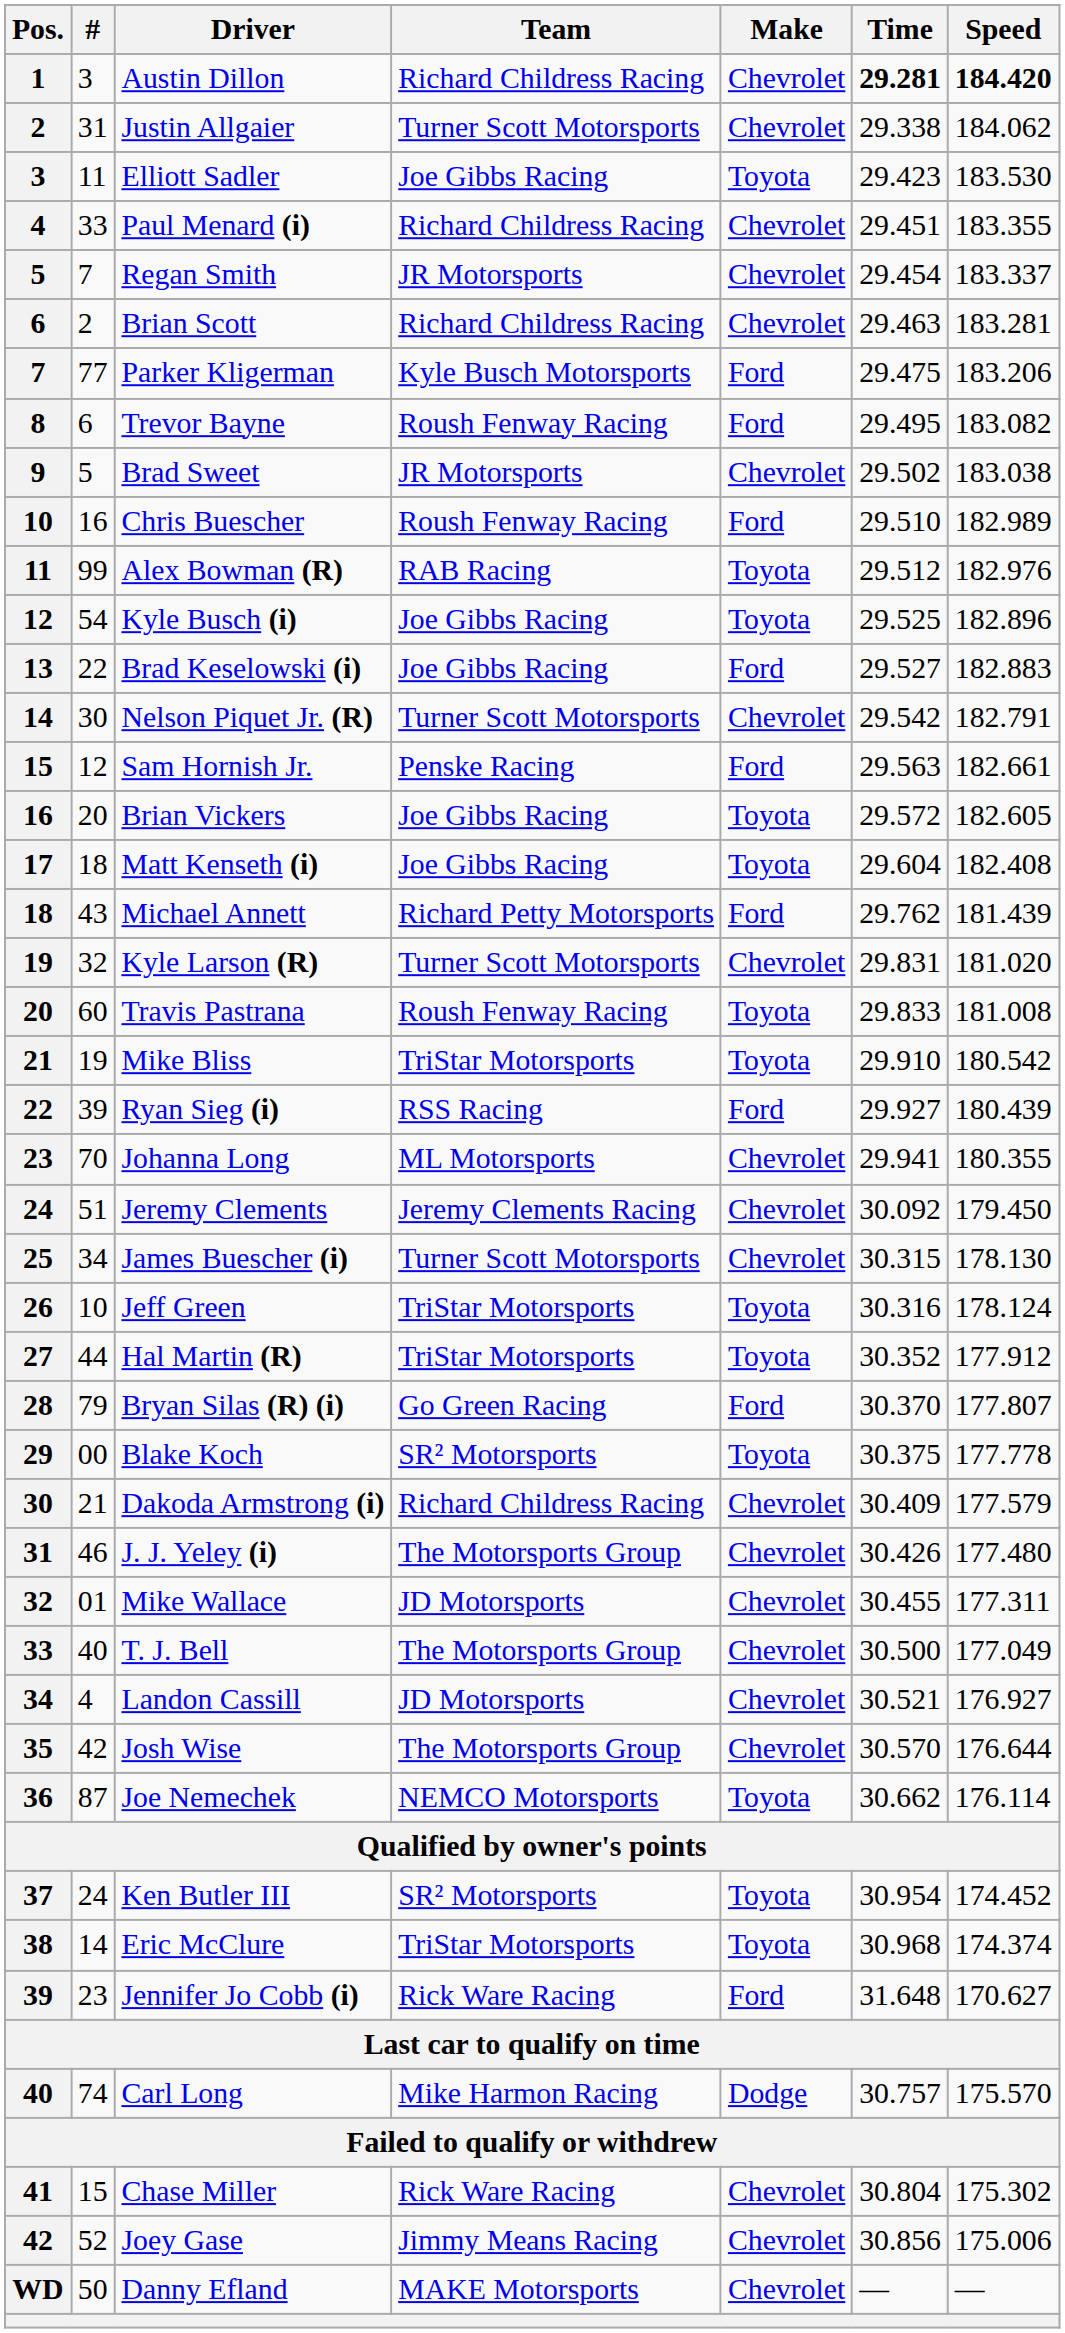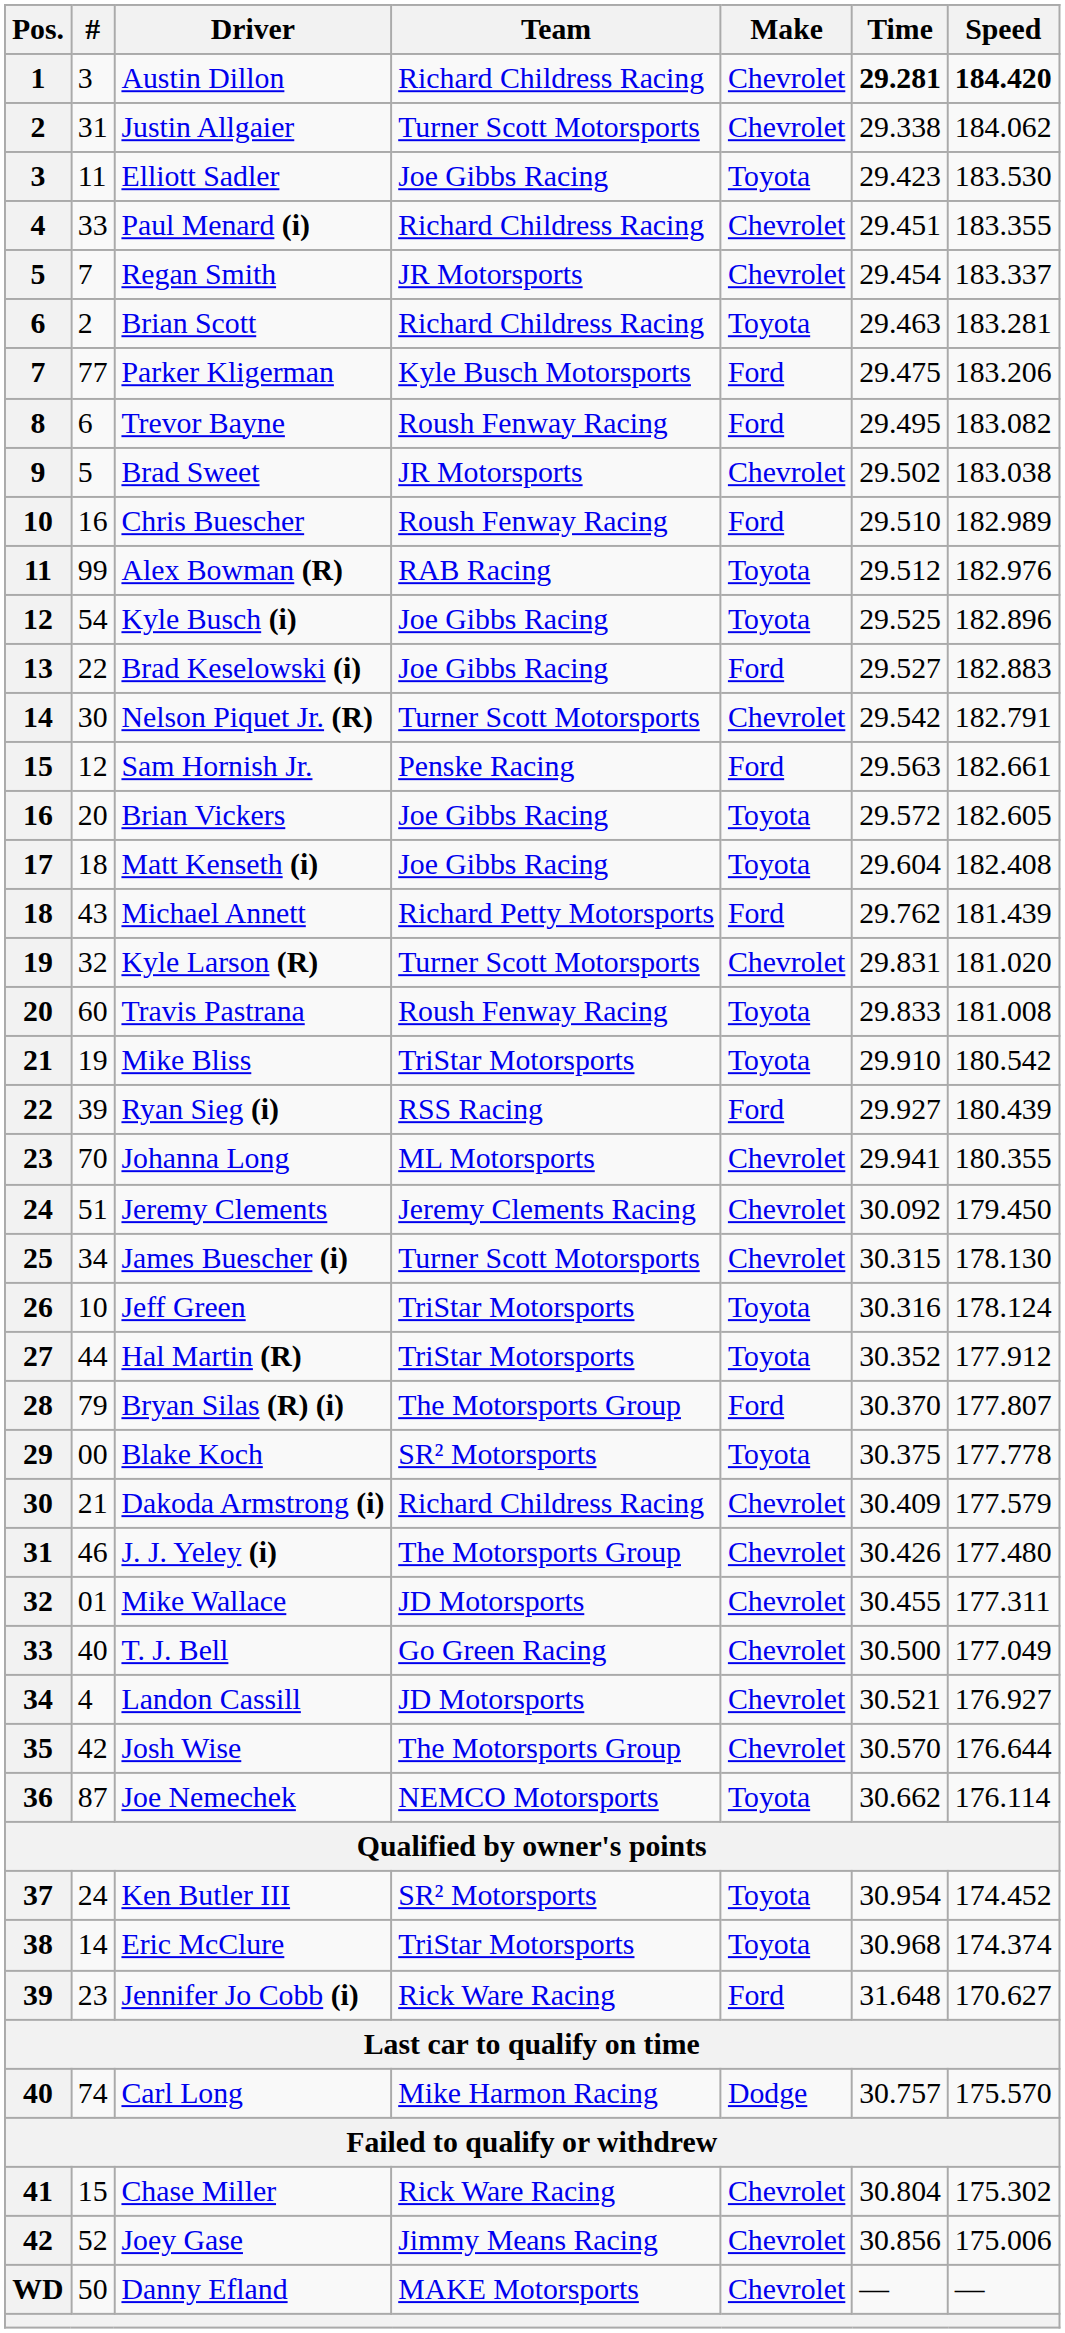 <table class="wikitable" style="font-size:95%">
 <tr>
 <th>Pos.</th>
 <th>#</th>
 <th>Driver</th>
 <th>Team</th>
 <th>Make</th>
 <th>Time</th>
 <th>Speed</th>
 </tr>
 <tr>
 <th>1</th>
 <td>3</td>
 <td><a href='#'>Austin Dillon</a></td>
 <td><a href='#'>Richard Childress Racing</a></td>
 <td><a href='#'>Chevrolet</a></td>
 <td><strong>29.281</strong></td>
 <td><strong>184.420</strong></td>
 </tr>
 <tr>
 <th>2</th>
 <td>31</td>
 <td><a href='#'>Justin Allgaier</a></td>
 <td><a href='#'>Turner Scott Motorsports</a></td>
 <td><a href='#'>Chevrolet</a></td>
 <td>29.338</td>
 <td>184.062</td>
 </tr>
 <tr>
 <th>3</th>
 <td>11</td>
 <td><a href='#'>Elliott Sadler</a></td>
 <td><a href='#'>Joe Gibbs Racing</a></td>
 <td><a href='#'>Toyota</a></td>
 <td>29.423</td>
 <td>183.530</td>
 </tr>
 <tr>
 <th>4</th>
 <td>33</td>
 <td><a href='#'>Paul Menard</a> <strong>(i)</strong></td>
 <td><a href='#'>Richard Childress Racing</a></td>
 <td><a href='#'>Chevrolet</a></td>
 <td>29.451</td>
 <td>183.355</td>
 </tr>
 <tr>
 <th>5</th>
 <td>7</td>
 <td><a href='#'>Regan Smith</a></td>
 <td><a href='#'>JR Motorsports</a></td>
 <td><a href='#'>Chevrolet</a></td>
 <td>29.454</td>
 <td>183.337</td>
 </tr>
 <tr>
 <th>6</th>
 <td>2</td>
 <td><a href='#'>Brian Scott</a></td>
 <td><a href='#'>Richard Childress Racing</a></td>
-<td><a href='#'>Chevrolet</a></td>
+<td><a href='#'>Toyota</a></td>
 <td>29.463</td>
 <td>183.281</td>
 </tr>
 <tr>
 <th>7</th>
 <td>77</td>
 <td><a href='#'>Parker Kligerman</a></td>
 <td><a href='#'>Kyle Busch Motorsports</a></td>
 <td><a href='#'>Ford</a></td>
 <td>29.475</td>
 <td>183.206</td>
 </tr>
 <tr>
 <th>8</th>
 <td>6</td>
 <td><a href='#'>Trevor Bayne</a></td>
 <td><a href='#'>Roush Fenway Racing</a></td>
 <td><a href='#'>Ford</a></td>
 <td>29.495</td>
 <td>183.082</td>
 </tr>
 <tr>
 <th>9</th>
 <td>5</td>
 <td><a href='#'>Brad Sweet</a></td>
 <td><a href='#'>JR Motorsports</a></td>
 <td><a href='#'>Chevrolet</a></td>
 <td>29.502</td>
 <td>183.038</td>
 </tr>
 <tr>
 <th>10</th>
 <td>16</td>
 <td><a href='#'>Chris Buescher</a></td>
 <td><a href='#'>Roush Fenway Racing</a></td>
 <td><a href='#'>Ford</a></td>
 <td>29.510</td>
 <td>182.989</td>
 </tr>
 <tr>
 <th>11</th>
 <td>99</td>
 <td><a href='#'>Alex Bowman</a> <strong>(R)</strong></td>
 <td><a href='#'>RAB Racing</a></td>
 <td><a href='#'>Toyota</a></td>
 <td>29.512</td>
 <td>182.976</td>
 </tr>
 <tr>
 <th>12</th>
 <td>54</td>
 <td><a href='#'>Kyle Busch</a> <strong>(i)</strong></td>
 <td><a href='#'>Joe Gibbs Racing</a></td>
 <td><a href='#'>Toyota</a></td>
 <td>29.525</td>
 <td>182.896</td>
 </tr>
 <tr>
 <th>13</th>
 <td>22</td>
 <td><a href='#'>Brad Keselowski</a> <strong>(i)</strong></td>
 <td><a href='#'>Joe Gibbs Racing</a></td>
 <td><a href='#'>Ford</a></td>
 <td>29.527</td>
 <td>182.883</td>
 </tr>
 <tr>
 <th>14</th>
 <td>30</td>
 <td><a href='#'>Nelson Piquet Jr.</a> <strong>(R)</strong></td>
 <td><a href='#'>Turner Scott Motorsports</a></td>
 <td><a href='#'>Chevrolet</a></td>
 <td>29.542</td>
 <td>182.791</td>
 </tr>
 <tr>
 <th>15</th>
 <td>12</td>
 <td><a href='#'>Sam Hornish Jr.</a></td>
 <td><a href='#'>Penske Racing</a></td>
 <td><a href='#'>Ford</a></td>
 <td>29.563</td>
 <td>182.661</td>
 </tr>
 <tr>
 <th>16</th>
 <td>20</td>
 <td><a href='#'>Brian Vickers</a></td>
 <td><a href='#'>Joe Gibbs Racing</a></td>
 <td><a href='#'>Toyota</a></td>
 <td>29.572</td>
 <td>182.605</td>
 </tr>
 <tr>
 <th>17</th>
 <td>18</td>
 <td><a href='#'>Matt Kenseth</a> <strong>(i)</strong></td>
 <td><a href='#'>Joe Gibbs Racing</a></td>
 <td><a href='#'>Toyota</a></td>
 <td>29.604</td>
 <td>182.408</td>
 </tr>
 <tr>
 <th>18</th>
 <td>43</td>
 <td><a href='#'>Michael Annett</a></td>
 <td><a href='#'>Richard Petty Motorsports</a></td>
 <td><a href='#'>Ford</a></td>
 <td>29.762</td>
 <td>181.439</td>
 </tr>
 <tr>
 <th>19</th>
 <td>32</td>
 <td><a href='#'>Kyle Larson</a> <strong>(R)</strong></td>
 <td><a href='#'>Turner Scott Motorsports</a></td>
 <td><a href='#'>Chevrolet</a></td>
 <td>29.831</td>
 <td>181.020</td>
 </tr>
 <tr>
 <th>20</th>
 <td>60</td>
 <td><a href='#'>Travis Pastrana</a></td>
 <td><a href='#'>Roush Fenway Racing</a></td>
 <td><a href='#'>Toyota</a></td>
 <td>29.833</td>
 <td>181.008</td>
 </tr>
 <tr>
 <th>21</th>
 <td>19</td>
 <td><a href='#'>Mike Bliss</a></td>
 <td><a href='#'>TriStar Motorsports</a></td>
 <td><a href='#'>Toyota</a></td>
 <td>29.910</td>
 <td>180.542</td>
 </tr>
 <tr>
 <th>22</th>
 <td>39</td>
 <td><a href='#'>Ryan Sieg</a> <strong>(i)</strong></td>
 <td><a href='#'>RSS Racing</a></td>
 <td><a href='#'>Ford</a></td>
 <td>29.927</td>
 <td>180.439</td>
 </tr>
 <tr>
 <th>23</th>
 <td>70</td>
 <td><a href='#'>Johanna Long</a></td>
 <td><a href='#'>ML Motorsports</a></td>
 <td><a href='#'>Chevrolet</a></td>
 <td>29.941</td>
 <td>180.355</td>
 </tr>
 <tr>
 <th>24</th>
 <td>51</td>
 <td><a href='#'>Jeremy Clements</a></td>
 <td><a href='#'>Jeremy Clements Racing</a></td>
 <td><a href='#'>Chevrolet</a></td>
 <td>30.092</td>
 <td>179.450</td>
 </tr>
 <tr>
 <th>25</th>
 <td>34</td>
 <td><a href='#'>James Buescher</a> <strong>(i)</strong></td>
 <td><a href='#'>Turner Scott Motorsports</a></td>
 <td><a href='#'>Chevrolet</a></td>
 <td>30.315</td>
 <td>178.130</td>
 </tr>
 <tr>
 <th>26</th>
 <td>10</td>
 <td><a href='#'>Jeff Green</a></td>
 <td><a href='#'>TriStar Motorsports</a></td>
 <td><a href='#'>Toyota</a></td>
 <td>30.316</td>
 <td>178.124</td>
 </tr>
 <tr>
 <th>27</th>
 <td>44</td>
 <td><a href='#'>Hal Martin</a> <strong>(R)</strong></td>
 <td><a href='#'>TriStar Motorsports</a></td>
 <td><a href='#'>Toyota</a></td>
 <td>30.352</td>
 <td>177.912</td>
 </tr>
 <tr>
 <th>28</th>
 <td>79</td>
 <td><a href='#'>Bryan Silas</a> <strong>(R) (i)</strong></td>
-<td><a href='#'>Go Green Racing</a></td>
+<td><a href='#'>The Motorsports Group</a></td>
 <td><a href='#'>Ford</a></td>
 <td>30.370</td>
 <td>177.807</td>
 </tr>
 <tr>
 <th>29</th>
 <td>00</td>
 <td><a href='#'>Blake Koch</a></td>
 <td><a href='#'>SR² Motorsports</a></td>
 <td><a href='#'>Toyota</a></td>
 <td>30.375</td>
 <td>177.778</td>
 </tr>
 <tr>
 <th>30</th>
 <td>21</td>
 <td><a href='#'>Dakoda Armstrong</a> <strong>(i)</strong></td>
 <td><a href='#'>Richard Childress Racing</a></td>
 <td><a href='#'>Chevrolet</a></td>
 <td>30.409</td>
 <td>177.579</td>
 </tr>
 <tr>
 <th>31</th>
 <td>46</td>
 <td><a href='#'>J. J. Yeley</a> <strong>(i)</strong></td>
 <td><a href='#'>The Motorsports Group</a></td>
 <td><a href='#'>Chevrolet</a></td>
 <td>30.426</td>
 <td>177.480</td>
 </tr>
 <tr>
 <th>32</th>
 <td>01</td>
 <td><a href='#'>Mike Wallace</a></td>
 <td><a href='#'>JD Motorsports</a></td>
 <td><a href='#'>Chevrolet</a></td>
 <td>30.455</td>
 <td>177.311</td>
 </tr>
 <tr>
 <th>33</th>
 <td>40</td>
 <td><a href='#'>T. J. Bell</a></td>
-<td><a href='#'>The Motorsports Group</a></td>
+<td><a href='#'>Go Green Racing</a></td>
 <td><a href='#'>Chevrolet</a></td>
 <td>30.500</td>
 <td>177.049</td>
 </tr>
 <tr>
 <th>34</th>
 <td>4</td>
 <td><a href='#'>Landon Cassill</a></td>
 <td><a href='#'>JD Motorsports</a></td>
 <td><a href='#'>Chevrolet</a></td>
 <td>30.521</td>
 <td>176.927</td>
 </tr>
 <tr>
 <th>35</th>
 <td>42</td>
 <td><a href='#'>Josh Wise</a></td>
 <td><a href='#'>The Motorsports Group</a></td>
 <td><a href='#'>Chevrolet</a></td>
 <td>30.570</td>
 <td>176.644</td>
 </tr>
 <tr>
 <th>36</th>
 <td>87</td>
 <td><a href='#'>Joe Nemechek</a></td>
 <td><a href='#'>NEMCO Motorsports</a></td>
 <td><a href='#'>Toyota</a></td>
 <td>30.662</td>
 <td>176.114</td>
 </tr>
 <tr>
 <th colspan="7">Qualified by owner's points</th>
 </tr>
 <tr>
 <th>37</th>
 <td>24</td>
 <td><a href='#'>Ken Butler III</a></td>
 <td><a href='#'>SR² Motorsports</a></td>
 <td><a href='#'>Toyota</a></td>
 <td>30.954</td>
 <td>174.452</td>
 </tr>
 <tr>
 <th>38</th>
 <td>14</td>
 <td><a href='#'>Eric McClure</a></td>
 <td><a href='#'>TriStar Motorsports</a></td>
 <td><a href='#'>Toyota</a></td>
 <td>30.968</td>
 <td>174.374</td>
 </tr>
 <tr>
 <th>39</th>
 <td>23</td>
 <td><a href='#'>Jennifer Jo Cobb</a> <strong>(i)</strong></td>
 <td><a href='#'>Rick Ware Racing</a></td>
 <td><a href='#'>Ford</a></td>
 <td>31.648</td>
 <td>170.627</td>
 </tr>
 <tr>
 <th colspan="7">Last car to qualify on time</th>
 </tr>
 <tr>
 <th>40</th>
 <td>74</td>
 <td><a href='#'>Carl Long</a></td>
 <td><a href='#'>Mike Harmon Racing</a></td>
 <td><a href='#'>Dodge</a></td>
 <td>30.757</td>
 <td>175.570</td>
 </tr>
 <tr>
 <th colspan="7">Failed to qualify or withdrew</th>
 </tr>
 <tr>
 <th>41</th>
 <td>15</td>
 <td><a href='#'>Chase Miller</a></td>
 <td><a href='#'>Rick Ware Racing</a></td>
 <td><a href='#'>Chevrolet</a></td>
 <td>30.804</td>
 <td>175.302</td>
 </tr>
 <tr>
 <th>42</th>
 <td>52</td>
 <td><a href='#'>Joey Gase</a></td>
 <td><a href='#'>Jimmy Means Racing</a></td>
 <td><a href='#'>Chevrolet</a></td>
 <td>30.856</td>
 <td>175.006</td>
 </tr>
 <tr>
 <th>WD</th>
 <td>50</td>
 <td><a href='#'>Danny Efland</a></td>
 <td><a href='#'>MAKE Motorsports</a></td>
 <td><a href='#'>Chevrolet</a></td>
 <td>—</td>
 <td>—</td>
 </tr>
 <tr>
 <th colspan="7"></th>
 </tr>
 </table>
